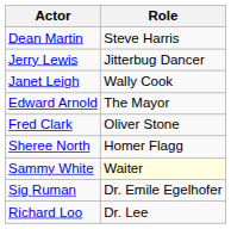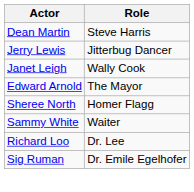 <table class="wikitable">
 <tr>
 <th>Actor</th>
 <th>Role</th>
 </tr>
 <tr>
 <td><a href='#'>Dean Martin</a></td>
 <td>Steve Harris</td>
 </tr>
 <tr>
 <td><a href='#'>Jerry Lewis</a></td>
 <td>Jitterbug Dancer</td>
 </tr>
 <tr>
 <td><a href='#'>Janet Leigh</a></td>
 <td>Wally Cook</td>
 </tr>
 <tr>
 <td><a href='#'>Edward Arnold</a></td>
 <td>The Mayor</td>
 </tr>
 <tr>
-<td><a href='#'>Fred Clark</a></td>
-<td>Oliver Stone</td>
-</tr>
-<tr>
 <td><a href='#'>Sheree North</a></td>
 <td>Homer Flagg</td>
 </tr>
 <tr>
 <td><a href='#'>Sammy White</a></td>
-<td style="background: lightyellow;">Waiter</td>
+<td>Waiter</td>
+</tr>
+<tr>
+<td><a href='#'>Richard Loo</a></td>
+<td>Dr. Lee</td>
 </tr>
 <tr>
 <td><a href='#'>Sig Ruman</a></td>
 <td>Dr. Emile Egelhofer</td>
 </tr>
-<tr>
-<td><a href='#'>Richard Loo</a></td>
-<td>Dr. Lee</td>
-</tr>
 </table>
